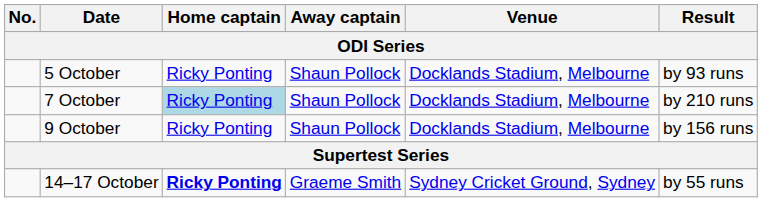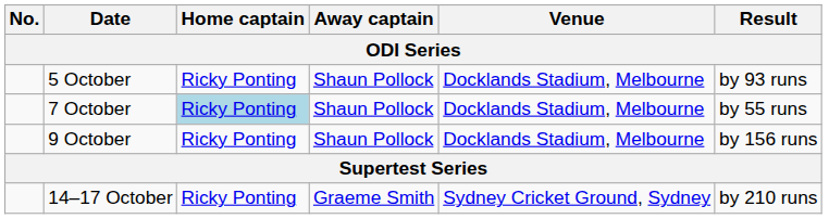 <table class="wikitable">
 <tr style="background:#efefef;">
 <th>No.</th>
 <th>Date</th>
 <th>Home captain</th>
 <th>Away captain</th>
 <th>Venue</th>
 <th>Result</th>
 </tr>
 <tr>
 <th colspan="7">ODI Series</th>
 </tr>
 <tr>
 <td></td>
 <td>5 October</td>
 <td><a href='#'>Ricky Ponting</a></td>
 <td><a href='#'>Shaun Pollock</a></td>
 <td><a href='#'>Docklands Stadium</a>, <a href='#'>Melbourne</a></td>
 <td> by 93 runs</td>
 </tr>
 <tr>
 <td></td>
 <td>7 October</td>
 <td style="background: lightblue;"><a href='#'>Ricky Ponting</a></td>
 <td><a href='#'>Shaun Pollock</a></td>
 <td><a href='#'>Docklands Stadium</a>, <a href='#'>Melbourne</a></td>
-<td> by 210 runs</td>
+<td> by 55 runs</td>
 </tr>
 <tr>
 <td></td>
 <td>9 October</td>
 <td><a href='#'>Ricky Ponting</a></td>
 <td><a href='#'>Shaun Pollock</a></td>
 <td><a href='#'>Docklands Stadium</a>, <a href='#'>Melbourne</a></td>
 <td> by 156 runs</td>
 </tr>
 <tr>
 <th colspan="7">Supertest Series</th>
 </tr>
 <tr>
 <td></td>
 <td>14–17 October</td>
-<td><strong><a href='#'>Ricky Ponting</a></strong></td>
+<td><a href='#'>Ricky Ponting</a></td>
 <td><a href='#'>Graeme Smith</a></td>
 <td><a href='#'>Sydney Cricket Ground</a>, <a href='#'>Sydney</a></td>
-<td> by 55 runs</td>
+<td> by 210 runs</td>
 </tr>
 </table>
